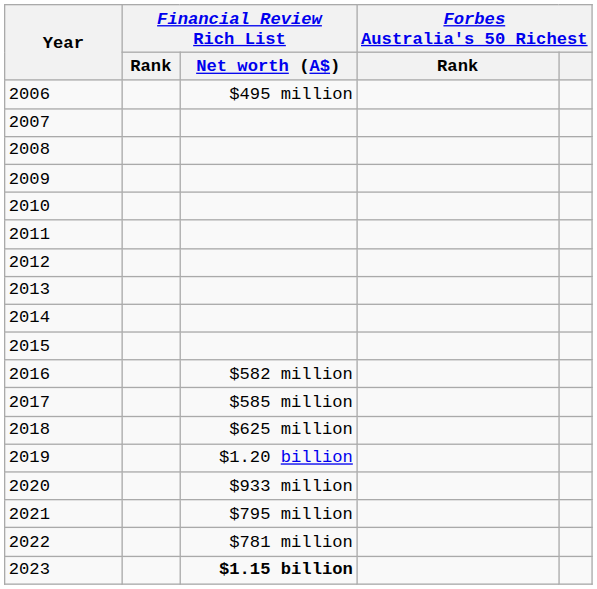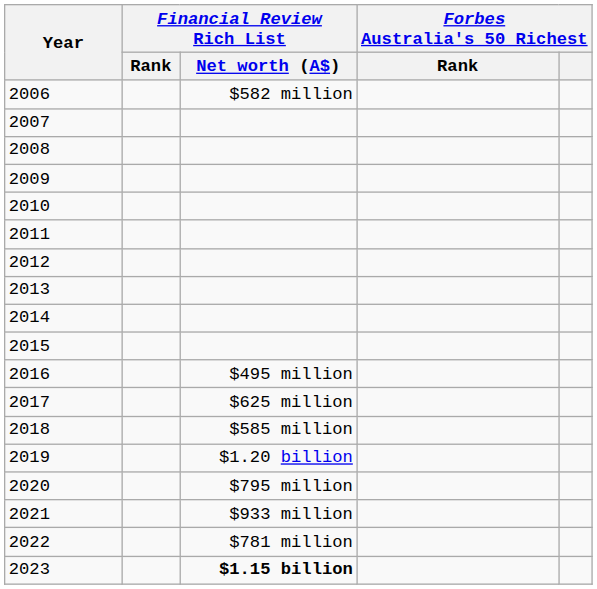 <table class="wikitable">
 <tr>
 <th rowspan=2>Year</th>
 <th colspan=2 width=40%><em><a href='#'>Financial Review</a></em><br><a href='#'>Rich List</a></th>
 <th colspan=2 width=40%><em><a href='#'>Forbes</a></em><br><a href='#'>Australia's 50 Richest</a></th>
 </tr>
 <tr>
 <th>Rank</th>
 <th><a href='#'>Net worth</a> (<a href='#'>A$</a>)</th>
 <th>Rank</th>
 <th></th>
 </tr>
 <tr>
 <td>2006</td>
 <td align="center"></td>
-<td align="right">$495 million</td>
+<td align="right">$582 million</td>
 <td align="center"></td>
 <td align="right"></td>
 </tr>
 <tr>
 <td>2007</td>
 <td align="center"></td>
 <td align="right"></td>
 <td align="center"></td>
 <td align="right"></td>
 </tr>
 <tr>
 <td>2008</td>
 <td align="center"></td>
 <td align="right"></td>
 <td align="center"></td>
 <td align="right"></td>
 </tr>
 <tr>
 <td>2009</td>
 <td align="center"></td>
 <td align="right"></td>
 <td align="center"></td>
 <td align="right"></td>
 </tr>
 <tr>
 <td>2010</td>
 <td align="center"></td>
 <td align="right"></td>
 <td align="center"></td>
 <td align="right"></td>
 </tr>
 <tr>
 <td>2011</td>
 <td align="center"></td>
 <td align="right"></td>
 <td align="center"></td>
 <td align="right"></td>
 </tr>
 <tr>
 <td>2012</td>
 <td align="center"></td>
 <td align="right"></td>
 <td align="center"></td>
 <td align="right"></td>
 </tr>
 <tr>
 <td>2013</td>
 <td align="center"></td>
 <td align="right"></td>
 <td align="center"></td>
 <td align="right"></td>
 </tr>
 <tr>
 <td>2014</td>
 <td align="center"></td>
 <td align="right"></td>
 <td align="center"></td>
 <td align="right"></td>
 </tr>
 <tr>
 <td>2015</td>
 <td align="center"></td>
 <td align="right"></td>
 <td align="center"></td>
 <td align="right"></td>
 </tr>
 <tr>
 <td>2016</td>
 <td align="center"></td>
-<td align="right">$582 million</td>
+<td align="right">$495 million</td>
 <td align="center"></td>
 <td align="right"></td>
 </tr>
 <tr>
 <td>2017</td>
 <td align="center"> </td>
-<td align="right">$585 million </td>
+<td align="right">$625 million </td>
 <td align="center"></td>
 <td align="right"></td>
 </tr>
 <tr>
 <td>2018</td>
 <td align="center"> </td>
-<td align="right">$625 million </td>
+<td align="right">$585 million </td>
 <td align="center"></td>
 <td align="right"></td>
 </tr>
 <tr>
 <td>2019</td>
 <td align="center"></td>
 <td align="right">$1.20 <a href='#'>billion</a> </td>
 <td align="center"></td>
 <td align="right"></td>
 </tr>
 <tr>
 <td>2020</td>
 <td align="center"></td>
-<td align="right">$933 million </td>
+<td align="right">$795 million </td>
 <td align="center"></td>
 <td align="right"></td>
 </tr>
 <tr>
 <td>2021</td>
 <td align="center"></td>
-<td align="right">$795 million </td>
+<td align="right">$933 million </td>
 <td align="center"></td>
 <td align="right"></td>
 </tr>
 <tr>
 <td>2022</td>
 <td align="center"></td>
 <td align="right">$781 million </td>
 <td align="center"></td>
 <td align="right"></td>
 </tr>
 <tr>
 <td>2023</td>
 <td align="center"></td>
 <td align="right"><strong>$1.15 billion </strong></td>
 <td align="center"></td>
 <td align="right"></td>
 </tr>
 </table>
